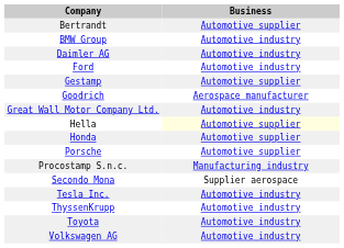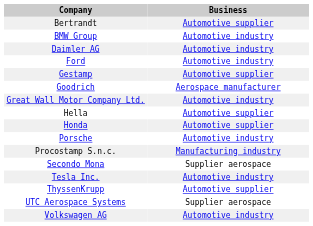 <table border="0" width="500" cellpadding="3" cellspacing="0">
 <tr>
 <th style="background:#ccc;" width="150">Company</th>
 <th style="background:#ccc;" width="170">Business</th>
 </tr>
 <tr align="center" bgcolor="#f0f0f0">
 <td>Bertrandt</td>
 <td><a href='#'>Automotive supplier</a></td>
 </tr>
 <tr align="center">
 <td><a href='#'>BMW Group</a></td>
 <td><a href='#'>Automotive industry</a></td>
 </tr>
 <tr align="center" bgcolor="#f0f0f0">
 <td><a href='#'>Daimler AG</a></td>
 <td><a href='#'>Automotive industry</a></td>
 </tr>
 <tr align="center">
 <td><a href='#'>Ford</a></td>
 <td><a href='#'>Automotive industry</a></td>
 </tr>
 <tr align="center" bgcolor="#f0f0f0">
 <td><a href='#'>Gestamp</a></td>
 <td><a href='#'>Automotive supplier</a></td>
 </tr>
 <tr align="center">
 <td><a href='#'>Goodrich</a></td>
 <td><a href='#'>Aerospace manufacturer</a></td>
 </tr>
 <tr align="center" bgcolor="#f0f0f0">
 <td><a href='#'>Great Wall Motor Company Ltd.</a></td>
 <td><a href='#'>Automotive industry</a></td>
 </tr>
 <tr align="center">
 <td>Hella</td>
-<td style="background: lightyellow;"><a href='#'>Automotive supplier</a></td>
+<td><a href='#'>Automotive supplier</a></td>
 </tr>
 <tr align="center" bgcolor="#f0f0f0">
 <td><a href='#'>Honda</a></td>
 <td><a href='#'>Automotive supplier</a></td>
 </tr>
 <tr align="center">
 <td><a href='#'>Porsche</a></td>
-<td><a href='#'>Automotive supplier</a></td>
+<td><a href='#'>Automotive industry</a></td>
 </tr>
 <tr align="center" bgcolor="#f0f0f0">
 <td>Procostamp S.n.c.</td>
 <td><a href='#'>Manufacturing industry</a></td>
 </tr>
 <tr align="center">
 <td><a href='#'>Secondo Mona</a></td>
 <td>Supplier aerospace</td>
 </tr>
 <tr align="center" bgcolor="#f0f0f0">
 <td><a href='#'>Tesla Inc.</a></td>
 <td><a href='#'>Automotive industry</a></td>
 </tr>
 <tr align="center">
 <td><a href='#'>ThyssenKrupp</a></td>
-<td><a href='#'>Automotive industry</a></td>
+<td><a href='#'>Automotive supplier</a></td>
 </tr>
-<tr align="center" bgcolor="#f0f0f0">
-<td><a href='#'>Toyota</a></td>
-<td><a href='#'>Automotive industry</a></td>
+<tr align="center">
+<td><a href='#'>UTC Aerospace Systems</a></td>
+<td>Supplier aerospace</td>
 </tr>
 <tr align="center" bgcolor="#f0f0f0">
 <td><a href='#'>Volkswagen AG</a></td>
 <td><a href='#'>Automotive industry</a></td>
 </tr>
 </table>
